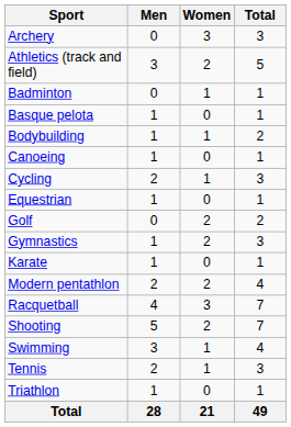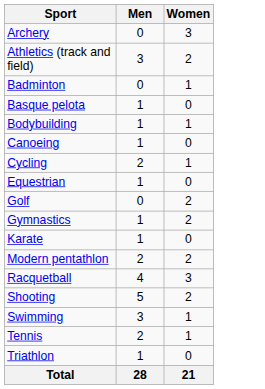 <table class="wikitable sortable" style="text-align:center;">
 <tr>
 <th width=140>Sport</th>
 <th width=55>Men</th>
 <th width=55>Women</th>
-<th width=55>Total</th>
 </tr>
 <tr>
 <td align=left><a href='#'>Archery</a></td>
 <td>0</td>
-<td>3</td>
 <td>3</td>
 </tr>
 <tr>
 <td align=left><a href='#'>Athletics</a> (track and field)</td>
 <td>3</td>
 <td>2</td>
-<td>5</td>
 </tr>
 <tr>
 <td align=left><a href='#'>Badminton</a></td>
 <td>0</td>
-<td>1</td>
 <td>1</td>
 </tr>
 <tr>
 <td align=left><a href='#'>Basque pelota</a></td>
 <td>1</td>
 <td>0</td>
-<td>1</td>
 </tr>
 <tr>
 <td align=left><a href='#'>Bodybuilding</a></td>
 <td>1</td>
 <td>1</td>
-<td>2</td>
 </tr>
 <tr>
 <td align=left><a href='#'>Canoeing</a></td>
 <td>1</td>
 <td>0</td>
-<td>1</td>
 </tr>
 <tr>
 <td align=left><a href='#'>Cycling</a></td>
 <td>2</td>
 <td>1</td>
-<td>3</td>
 </tr>
 <tr>
 <td align=left><a href='#'>Equestrian</a></td>
 <td>1</td>
 <td>0</td>
-<td>1</td>
 </tr>
 <tr>
 <td align=left><a href='#'>Golf</a></td>
 <td>0</td>
-<td>2</td>
 <td>2</td>
 </tr>
 <tr>
 <td align=left><a href='#'>Gymnastics</a></td>
 <td>1</td>
 <td>2</td>
-<td>3</td>
 </tr>
 <tr>
 <td align=left><a href='#'>Karate</a></td>
 <td>1</td>
 <td>0</td>
-<td>1</td>
 </tr>
 <tr>
 <td align=left><a href='#'>Modern pentathlon</a></td>
 <td>2</td>
 <td>2</td>
-<td>4</td>
 </tr>
 <tr>
 <td align=left><a href='#'>Racquetball</a></td>
 <td>4</td>
 <td>3</td>
-<td>7</td>
 </tr>
 <tr>
 <td align=left><a href='#'>Shooting</a></td>
 <td>5</td>
 <td>2</td>
-<td>7</td>
 </tr>
 <tr>
 <td align=left><a href='#'>Swimming</a></td>
 <td>3</td>
 <td>1</td>
-<td>4</td>
 </tr>
 <tr>
 <td align=left><a href='#'>Tennis</a></td>
 <td>2</td>
 <td>1</td>
-<td>3</td>
 </tr>
 <tr>
 <td align=left><a href='#'>Triathlon</a></td>
 <td>1</td>
 <td>0</td>
-<td>1</td>
 </tr>
 <tr>
 <th>Total</th>
 <th>28</th>
 <th>21</th>
-<th>49</th>
 </tr>
 </table>
